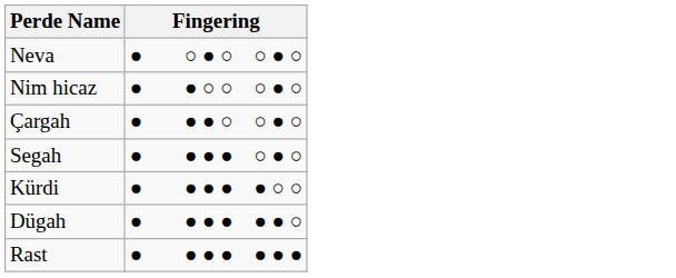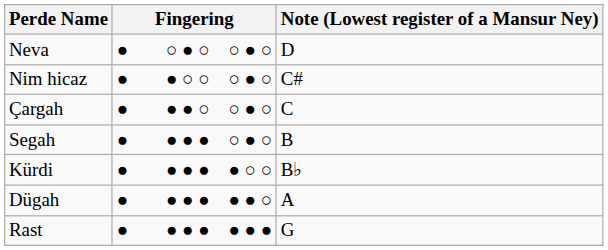 <table class="wikitable">
 <tr>
 <th>Perde Name</th>
 <th>Fingering</th>
+<th>Note (Lowest register of a Mansur Ney)</th>
 </tr>
 <tr>
 <td>Neva</td>
 <td>●  ○ ● ○ ○ ● ○</td>
+<td>D</td>
 </tr>
 <tr>
 <td>Nim hicaz</td>
 <td>●  ● ○ ○ ○ ● ○</td>
+<td>C#</td>
 </tr>
 <tr>
 <td>Çargah</td>
 <td>●  ● ● ○ ○ ● ○</td>
+<td>C</td>
 </tr>
 <tr>
 <td>Segah</td>
 <td>●  ● ● ● ○ ● ○</td>
+<td>B</td>
 </tr>
 <tr>
 <td>Kürdi</td>
 <td>●  ● ● ● ● ○ ○</td>
+<td>B♭</td>
 </tr>
 <tr>
 <td>Dügah</td>
 <td>●  ● ● ● ● ● ○</td>
+<td>A</td>
 </tr>
 <tr>
 <td>Rast</td>
 <td>●  ● ● ● ● ● ●</td>
+<td>G</td>
 </tr>
 </table>
